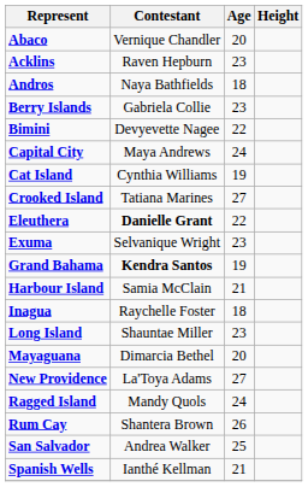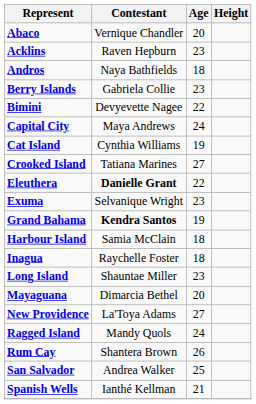 <table class="sortable wikitable">
 <tr>
 <th>Represent</th>
 <th>Contestant</th>
 <th>Age</th>
 <th>Height</th>
 </tr>
 <tr>
 <td><strong><a href='#'>Abaco</a></strong></td>
 <td style="text-align:center;">Vernique Chandler</td>
 <td style="text-align:center;">20</td>
 <td style="text-align:center;"></td>
 </tr>
 <tr>
 <td><strong><a href='#'>Acklins</a></strong></td>
 <td style="text-align:center;">Raven Hepburn</td>
 <td style="text-align:center;">23</td>
 <td style="text-align:center;"></td>
 </tr>
 <tr>
 <td><strong><a href='#'>Andros</a></strong></td>
 <td style="text-align:center;">Naya Bathfields</td>
 <td style="text-align:center;">18</td>
 <td style="text-align:center;"></td>
 </tr>
 <tr>
 <td><strong><a href='#'>Berry Islands</a></strong></td>
 <td style="text-align:center;">Gabriela Collie</td>
 <td style="text-align:center;">23</td>
 <td style="text-align:center;"></td>
 </tr>
 <tr>
 <td><strong><a href='#'>Bimini</a></strong></td>
 <td style="text-align:center;">Devyevette Nagee</td>
 <td style="text-align:center;">22</td>
 <td style="text-align:center;"></td>
 </tr>
 <tr>
 <td><strong><a href='#'>Capital City</a></strong></td>
 <td style="text-align:center;">Maya Andrews</td>
 <td style="text-align:center;">24</td>
 <td style="text-align:center;"></td>
 </tr>
 <tr>
 <td><strong><a href='#'>Cat Island</a></strong></td>
 <td style="text-align:center;">Cynthia Williams</td>
 <td style="text-align:center;">19</td>
 <td style="text-align:center;"></td>
 </tr>
 <tr>
 <td><strong><a href='#'>Crooked Island</a></strong></td>
 <td style="text-align:center;">Tatiana Marines</td>
 <td style="text-align:center;">27</td>
 <td style="text-align:center;"></td>
 </tr>
 <tr>
 <td><strong><a href='#'>Eleuthera</a></strong></td>
 <td style="text-align:center;"><strong>Danielle Grant</strong></td>
 <td style="text-align:center;">22</td>
 <td style="text-align:center;"></td>
 </tr>
 <tr>
 <td><strong><a href='#'>Exuma</a></strong></td>
 <td style="text-align:center;">Selvanique Wright</td>
 <td style="text-align:center;">23</td>
 <td style="text-align:center;"></td>
 </tr>
 <tr>
 <td><strong><a href='#'>Grand Bahama</a></strong></td>
 <td style="text-align:center;"><strong>Kendra Santos</strong></td>
 <td style="text-align:center;">19</td>
 <td style="text-align:center;"></td>
 </tr>
 <tr>
 <td><strong><a href='#'>Harbour Island</a></strong></td>
 <td style="text-align:center;">Samia McClain</td>
-<td style="text-align:center;">21</td>
+<td style="text-align:center;">18</td>
 <td style="text-align:center;"></td>
 </tr>
 <tr>
 <td><strong><a href='#'>Inagua</a></strong></td>
 <td style="text-align:center;">Raychelle Foster</td>
 <td style="text-align:center;">18</td>
 <td style="text-align:center;"></td>
 </tr>
 <tr>
 <td><strong><a href='#'>Long Island</a></strong></td>
 <td style="text-align:center;">Shauntae Miller</td>
 <td style="text-align:center;">23</td>
 <td style="text-align:center;"></td>
 </tr>
 <tr>
 <td><strong><a href='#'>Mayaguana</a></strong></td>
 <td style="text-align:center;">Dimarcia Bethel</td>
 <td style="text-align:center;">20</td>
 <td style="text-align:center;"></td>
 </tr>
 <tr>
 <td><strong><a href='#'>New Providence</a></strong></td>
 <td style="text-align:center;">La'Toya Adams</td>
 <td style="text-align:center;">27</td>
 <td style="text-align:center;"></td>
 </tr>
 <tr>
 <td><strong><a href='#'>Ragged Island</a></strong></td>
 <td style="text-align:center;">Mandy Quols</td>
 <td style="text-align:center;">24</td>
 <td style="text-align:center;"></td>
 </tr>
 <tr>
 <td><strong><a href='#'>Rum Cay</a></strong></td>
 <td style="text-align:center;">Shantera Brown</td>
 <td style="text-align:center;">26</td>
 <td style="text-align:center;"></td>
 </tr>
 <tr>
 <td><strong><a href='#'>San Salvador</a></strong></td>
 <td style="text-align:center;">Andrea Walker</td>
 <td style="text-align:center;">25</td>
 <td style="text-align:center;"></td>
 </tr>
 <tr>
 <td><strong><a href='#'>Spanish Wells</a></strong></td>
 <td style="text-align:center;">Ianthé Kellman</td>
 <td style="text-align:center;">21</td>
 <td style="text-align:center;"></td>
 </tr>
 <tr>
 </tr>
 </table>
